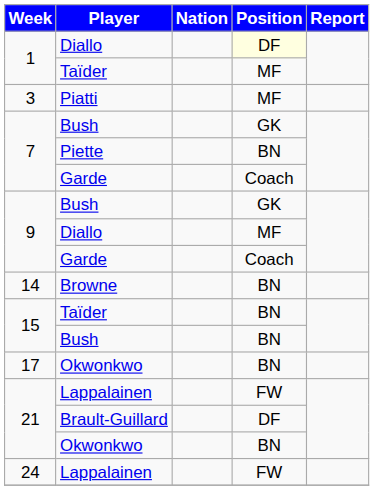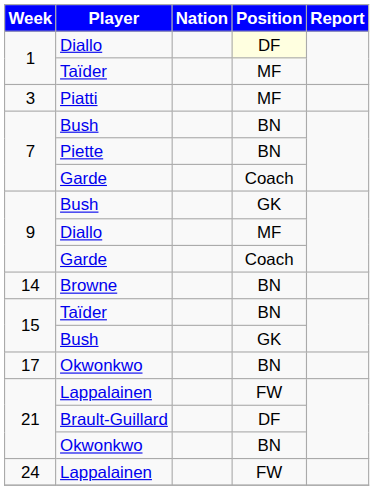 <table class="wikitable" style="font-size: 95%; text-align: center;">
 <tr>
 <th style="background:#00f; color:white; text-align:center;">Week</th>
 <th style="background:#00f; color:white; text-align:center;">Player</th>
 <th style="background:#00f; color:white; text-align:center;">Nation</th>
 <th style="background:#00f; color:white; text-align:center;">Position</th>
 <th style="background:#00f; color:white; text-align:center;">Report</th>
 </tr>
 <tr>
 <td rowspan="2">1</td>
 <td style="text-align:left;"><a href='#'>Diallo</a></td>
 <td style="text-align:left;"></td>
 <td style="background: lightyellow;">DF</td>
 <td rowspan="2"></td>
 </tr>
 <tr>
 <td style="text-align:left;"><a href='#'>Taïder</a></td>
 <td style="text-align:left;"></td>
 <td>MF</td>
 </tr>
 <tr>
 <td>3</td>
 <td style="text-align:left;"><a href='#'>Piatti</a></td>
 <td style="text-align:left;"></td>
 <td>MF</td>
 <td></td>
 </tr>
 <tr>
 <td rowspan="3">7</td>
 <td style="text-align:left;"><a href='#'>Bush</a></td>
 <td style="text-align:left;"></td>
-<td>GK</td>
+<td>BN</td>
 <td rowspan="3"></td>
 </tr>
 <tr>
 <td style="text-align:left;"><a href='#'>Piette</a></td>
 <td style="text-align:left;"></td>
 <td>BN</td>
 </tr>
 <tr>
 <td style="text-align:left;"><a href='#'>Garde</a></td>
 <td style="text-align:left;"></td>
 <td>Coach</td>
 </tr>
 <tr>
 <td rowspan="3">9</td>
 <td style="text-align:left;"><a href='#'>Bush</a></td>
 <td style="text-align:left;"></td>
 <td>GK</td>
 <td rowspan="3"></td>
 </tr>
 <tr>
 <td style="text-align:left;"><a href='#'>Diallo</a></td>
 <td style="text-align:left;"></td>
 <td>MF</td>
 </tr>
 <tr>
 <td style="text-align:left;"><a href='#'>Garde</a></td>
 <td style="text-align:left;"></td>
 <td>Coach</td>
 </tr>
 <tr>
 <td>14</td>
 <td style="text-align:left;"><a href='#'>Browne</a></td>
 <td style="text-align:left;"></td>
 <td>BN</td>
 <td></td>
 </tr>
 <tr>
 <td rowspan="2">15</td>
 <td style="text-align:left;"><a href='#'>Taïder</a></td>
 <td style="text-align:left;"></td>
 <td>BN</td>
 <td rowspan="2"></td>
 </tr>
 <tr>
 <td style="text-align:left;"><a href='#'>Bush</a></td>
 <td style="text-align:left;"></td>
-<td>BN</td>
+<td>GK</td>
 </tr>
 <tr>
 <td>17</td>
 <td style="text-align:left;"><a href='#'>Okwonkwo</a></td>
 <td style="text-align:left;"></td>
 <td>BN</td>
 <td></td>
 </tr>
 <tr>
 <td rowspan="3">21</td>
 <td style="text-align:left;"><a href='#'>Lappalainen</a></td>
 <td style="text-align:left;"></td>
 <td>FW</td>
 <td rowspan="3"></td>
 </tr>
 <tr>
 <td style="text-align:left;"><a href='#'>Brault-Guillard</a></td>
 <td style="text-align:left;"></td>
 <td>DF</td>
 </tr>
 <tr>
 <td style="text-align:left;"><a href='#'>Okwonkwo</a></td>
 <td style="text-align:left;"></td>
 <td>BN</td>
 </tr>
 <tr>
 <td>24</td>
 <td style="text-align:left;"><a href='#'>Lappalainen</a></td>
 <td style="text-align:left;"></td>
 <td>FW</td>
 <td></td>
 </tr>
 <tr>
 </tr>
 </table>
